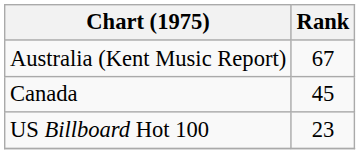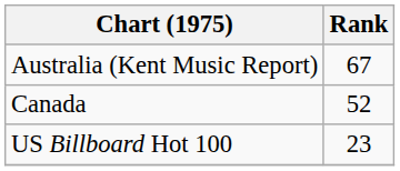 <table class="wikitable sortable">
 <tr>
 <th>Chart (1975)</th>
 <th style="text-align:center;">Rank</th>
 </tr>
 <tr>
 <td>Australia (Kent Music Report)</td>
 <td style="text-align:center;">67</td>
 </tr>
 <tr>
 <td>Canada</td>
-<td style="text-align:center;">45</td>
+<td style="text-align:center;">52</td>
 </tr>
 <tr>
 <td>US <em>Billboard</em> Hot 100</td>
 <td style="text-align:center;">23</td>
 </tr>
 <tr>
 </tr>
 </table>
